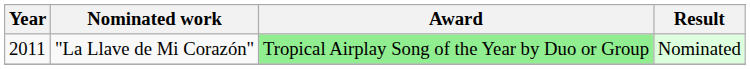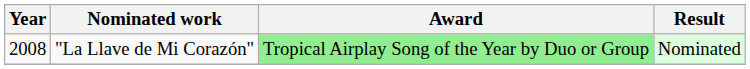 <table class="wikitable">
 <tr>
 <th>Year</th>
 <th>Nominated work</th>
 <th>Award</th>
 <th>Result</th>
 </tr>
 <tr>
-<td rowspan="1">2011</td>
+<td rowspan="1">2008</td>
 <td rowspan="1">"La Llave de Mi Corazón"</td>
 <td style="background: lightgreen;">Tropical Airplay Song of the Year by Duo or Group</td>
 <td style="background: #ddffdd">Nominated</td>
 </tr>
 <tr>
 </tr>
 </table>
